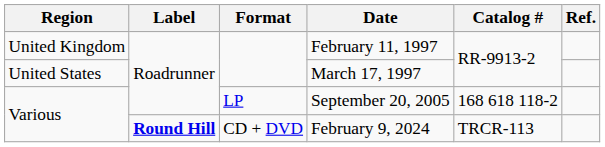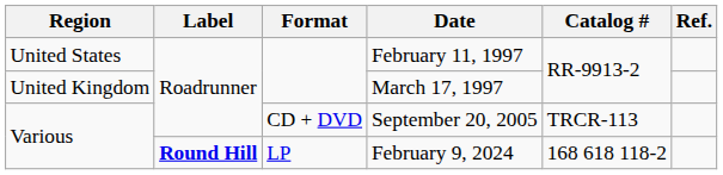 <table class="wikitable">
 <tr>
 <th>Region</th>
 <th>Label</th>
 <th>Format</th>
 <th>Date</th>
 <th>Catalog #</th>
 <th>Ref.</th>
 </tr>
 <tr>
-<td>United Kingdom</td>
+<td>United States</td>
 <td rowspan="3">Roadrunner</td>
 <td rowspan="2"></td>
 <td>February 11, 1997</td>
 <td rowspan="2">RR-9913-2</td>
 <td></td>
 </tr>
 <tr>
-<td>United States</td>
+<td>United Kingdom</td>
 <td>March 17, 1997</td>
 <td></td>
 </tr>
 <tr>
 <td rowspan="2">Various</td>
-<td><a href='#'>LP</a></td>
+<td>CD + <a href='#'>DVD</a></td>
 <td>September 20, 2005</td>
-<td>168 618 118-2</td>
+<td>TRCR-113</td>
 <td></td>
 </tr>
 <tr>
 <td><strong><a href='#'>Round Hill</a></strong></td>
-<td>CD + <a href='#'>DVD</a></td>
+<td><a href='#'>LP</a></td>
 <td>February 9, 2024</td>
-<td>TRCR-113</td>
+<td>168 618 118-2</td>
 <td></td>
 </tr>
 </table>
